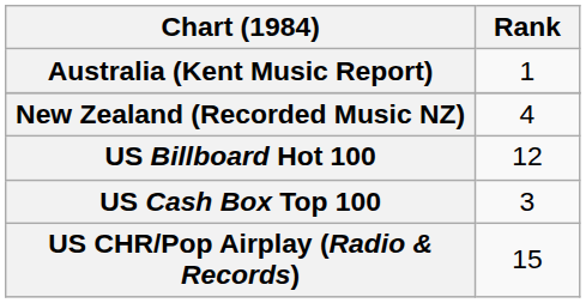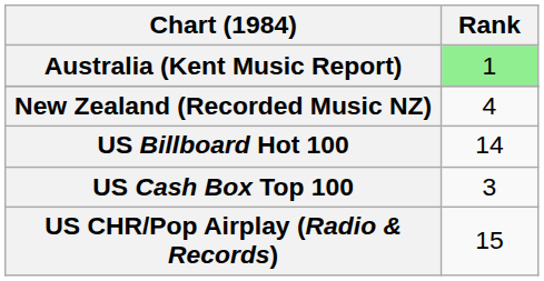 <table class="wikitable sortable plainrowheaders">
 <tr>
 <th style="width: 200pt;">Chart (1984)</th>
 <th style="width: 40pt;">Rank</th>
 </tr>
 <tr>
 <th scope="row">Australia (Kent Music Report)</th>
-<td align="center">1</td>
+<td align="center" style="background: lightgreen;">1</td>
 </tr>
 <tr>
 </tr>
 <tr>
 <th scope="row">New Zealand (Recorded Music NZ)</th>
 <td align="center">4</td>
 </tr>
 <tr>
 <th scope="row">US <em>Billboard</em> Hot 100</th>
-<td align="center">12</td>
+<td align="center">14</td>
 </tr>
 <tr>
 <th scope="row">US <em>Cash Box</em> Top 100</th>
 <td align="center">3</td>
 </tr>
 <tr>
 <th scope="row">US CHR/Pop Airplay (<em>Radio & Records</em>)</th>
 <td align="center">15</td>
 </tr>
 </table>
